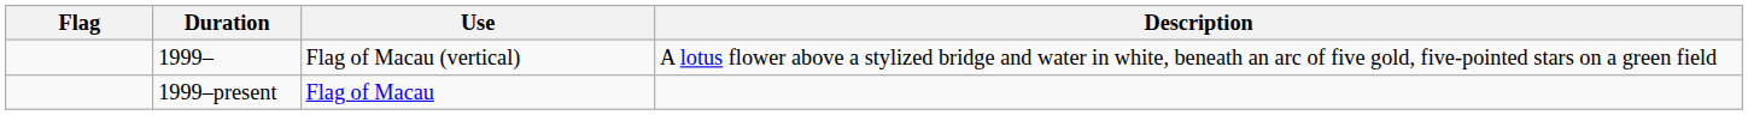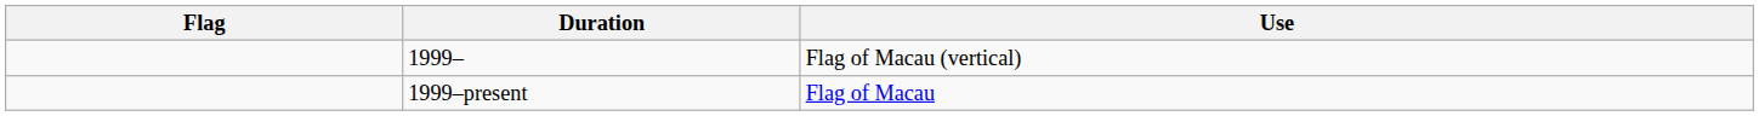 <table class="wikitable" width="100%">
 <tr>
 <th width="100px">Flag</th>
 <th width="100px">Duration</th>
 <th width="250px">Use</th>
-<th style="min-width:250px">Description</th>
 </tr>
 <tr>
 <td></td>
 <td>1999–</td>
 <td>Flag of Macau (vertical)</td>
-<td>A <a href='#'>lotus</a> flower above a stylized bridge and water in white, beneath an arc of five gold, five-pointed stars on a green field</td>
 </tr>
 <tr>
 <td></td>
 <td>1999–present</td>
 <td><a href='#'>Flag of Macau</a></td>
-<td></td>
 </tr>
 </table>
